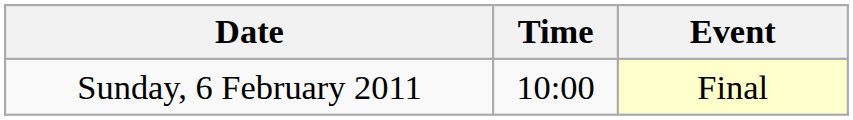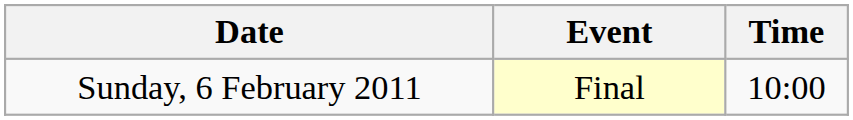 <table class = "wikitable" style="text-align:center;">
 <tr>
 <th width=220>Date</th>
+<th width=100>Event</th>
 <th width=50>Time</th>
-<th width=100>Event</th>
 </tr>
 <tr>
 <td>Sunday, 6 February 2011</td>
+<td bgcolor=ffffcc>Final</td>
 <td>10:00</td>
-<td bgcolor=ffffcc>Final</td>
 </tr>
 </table>
